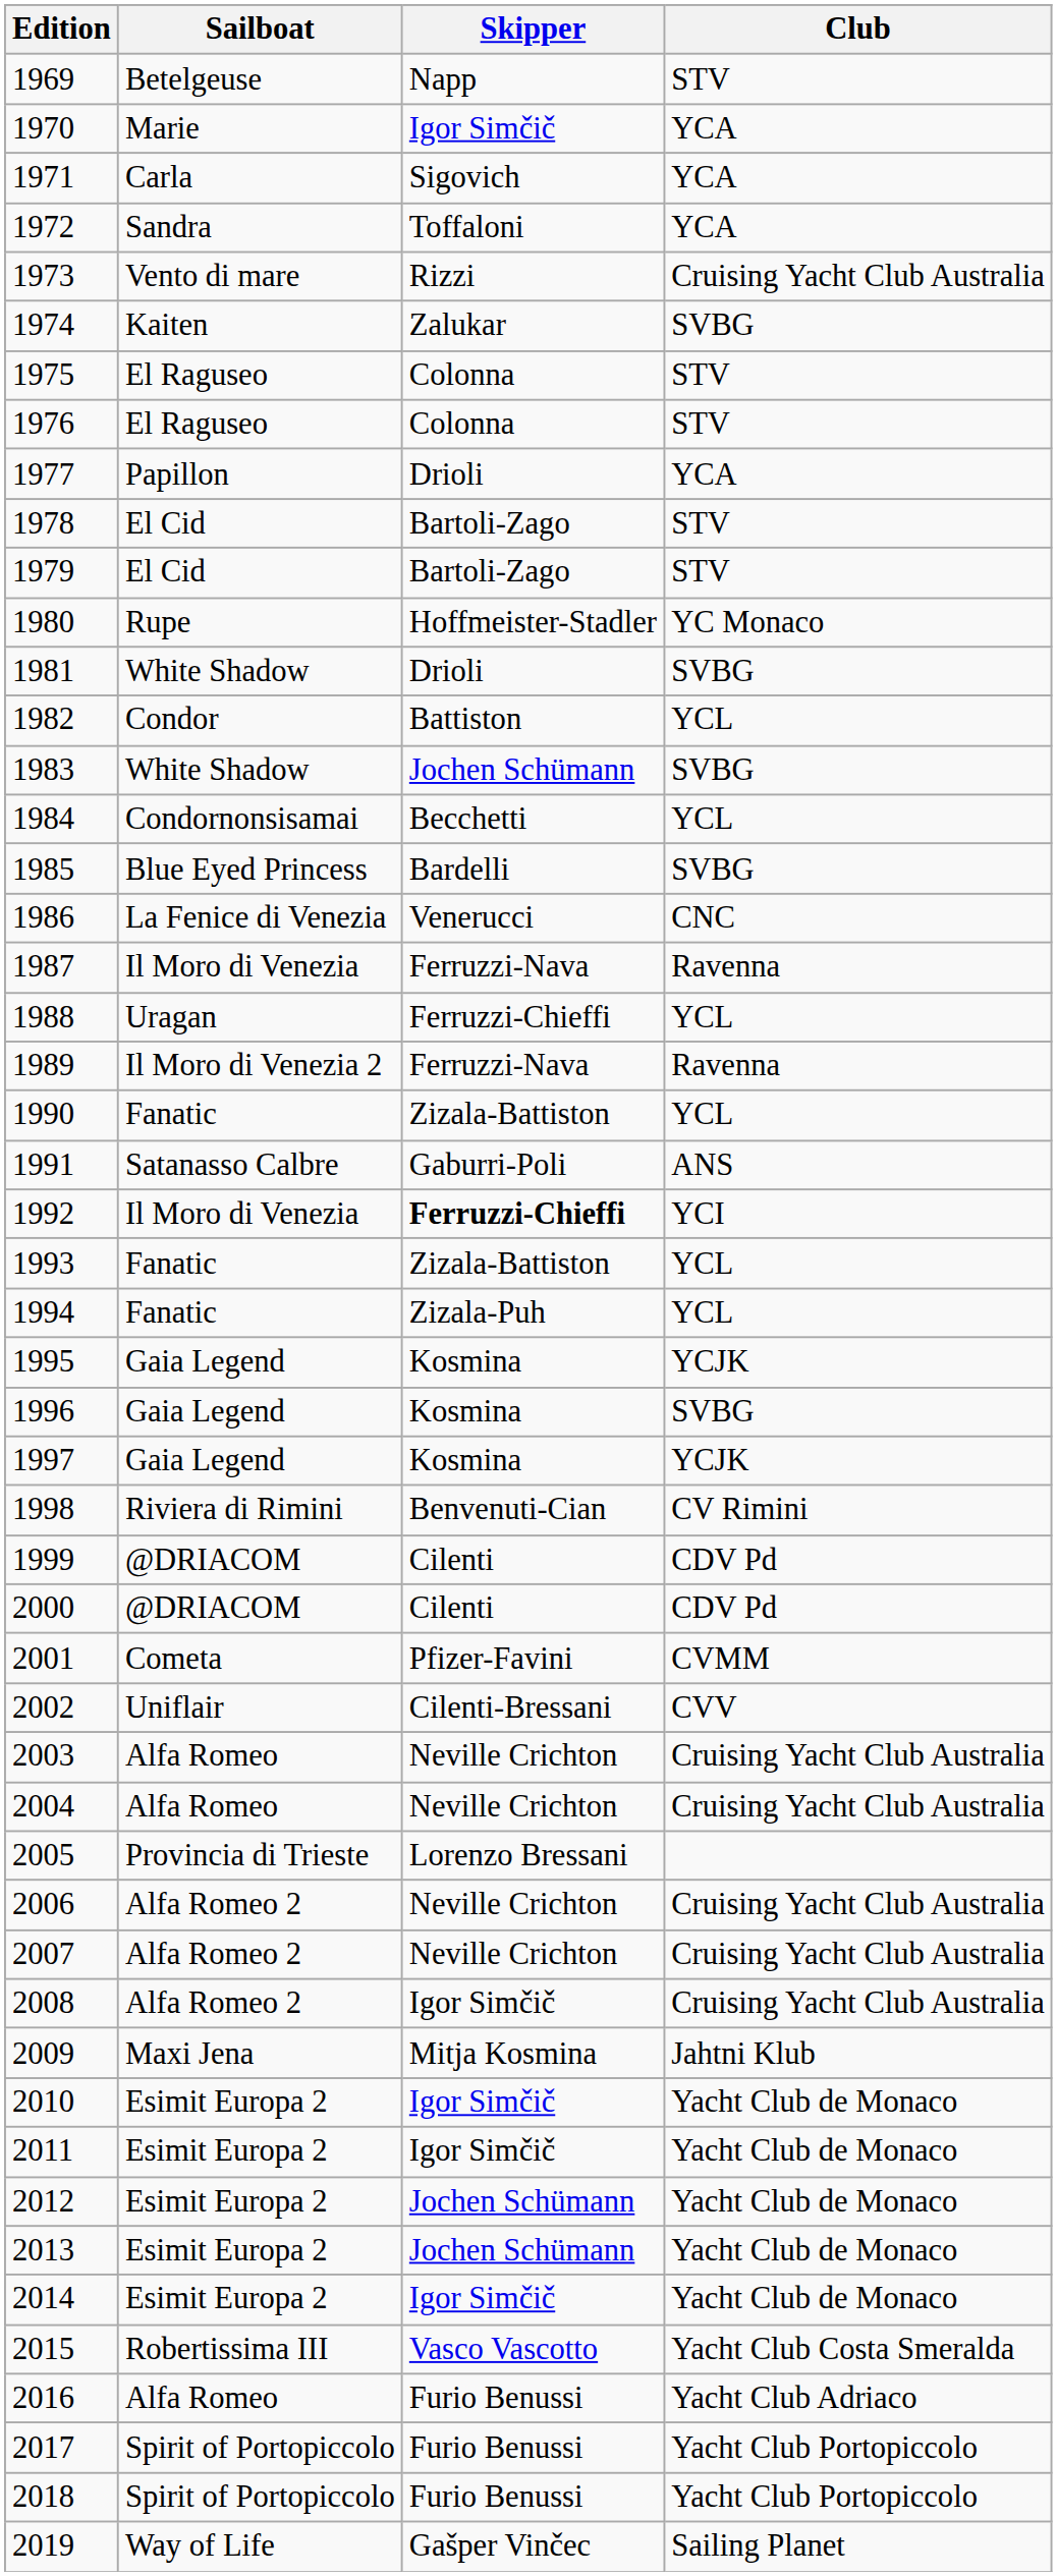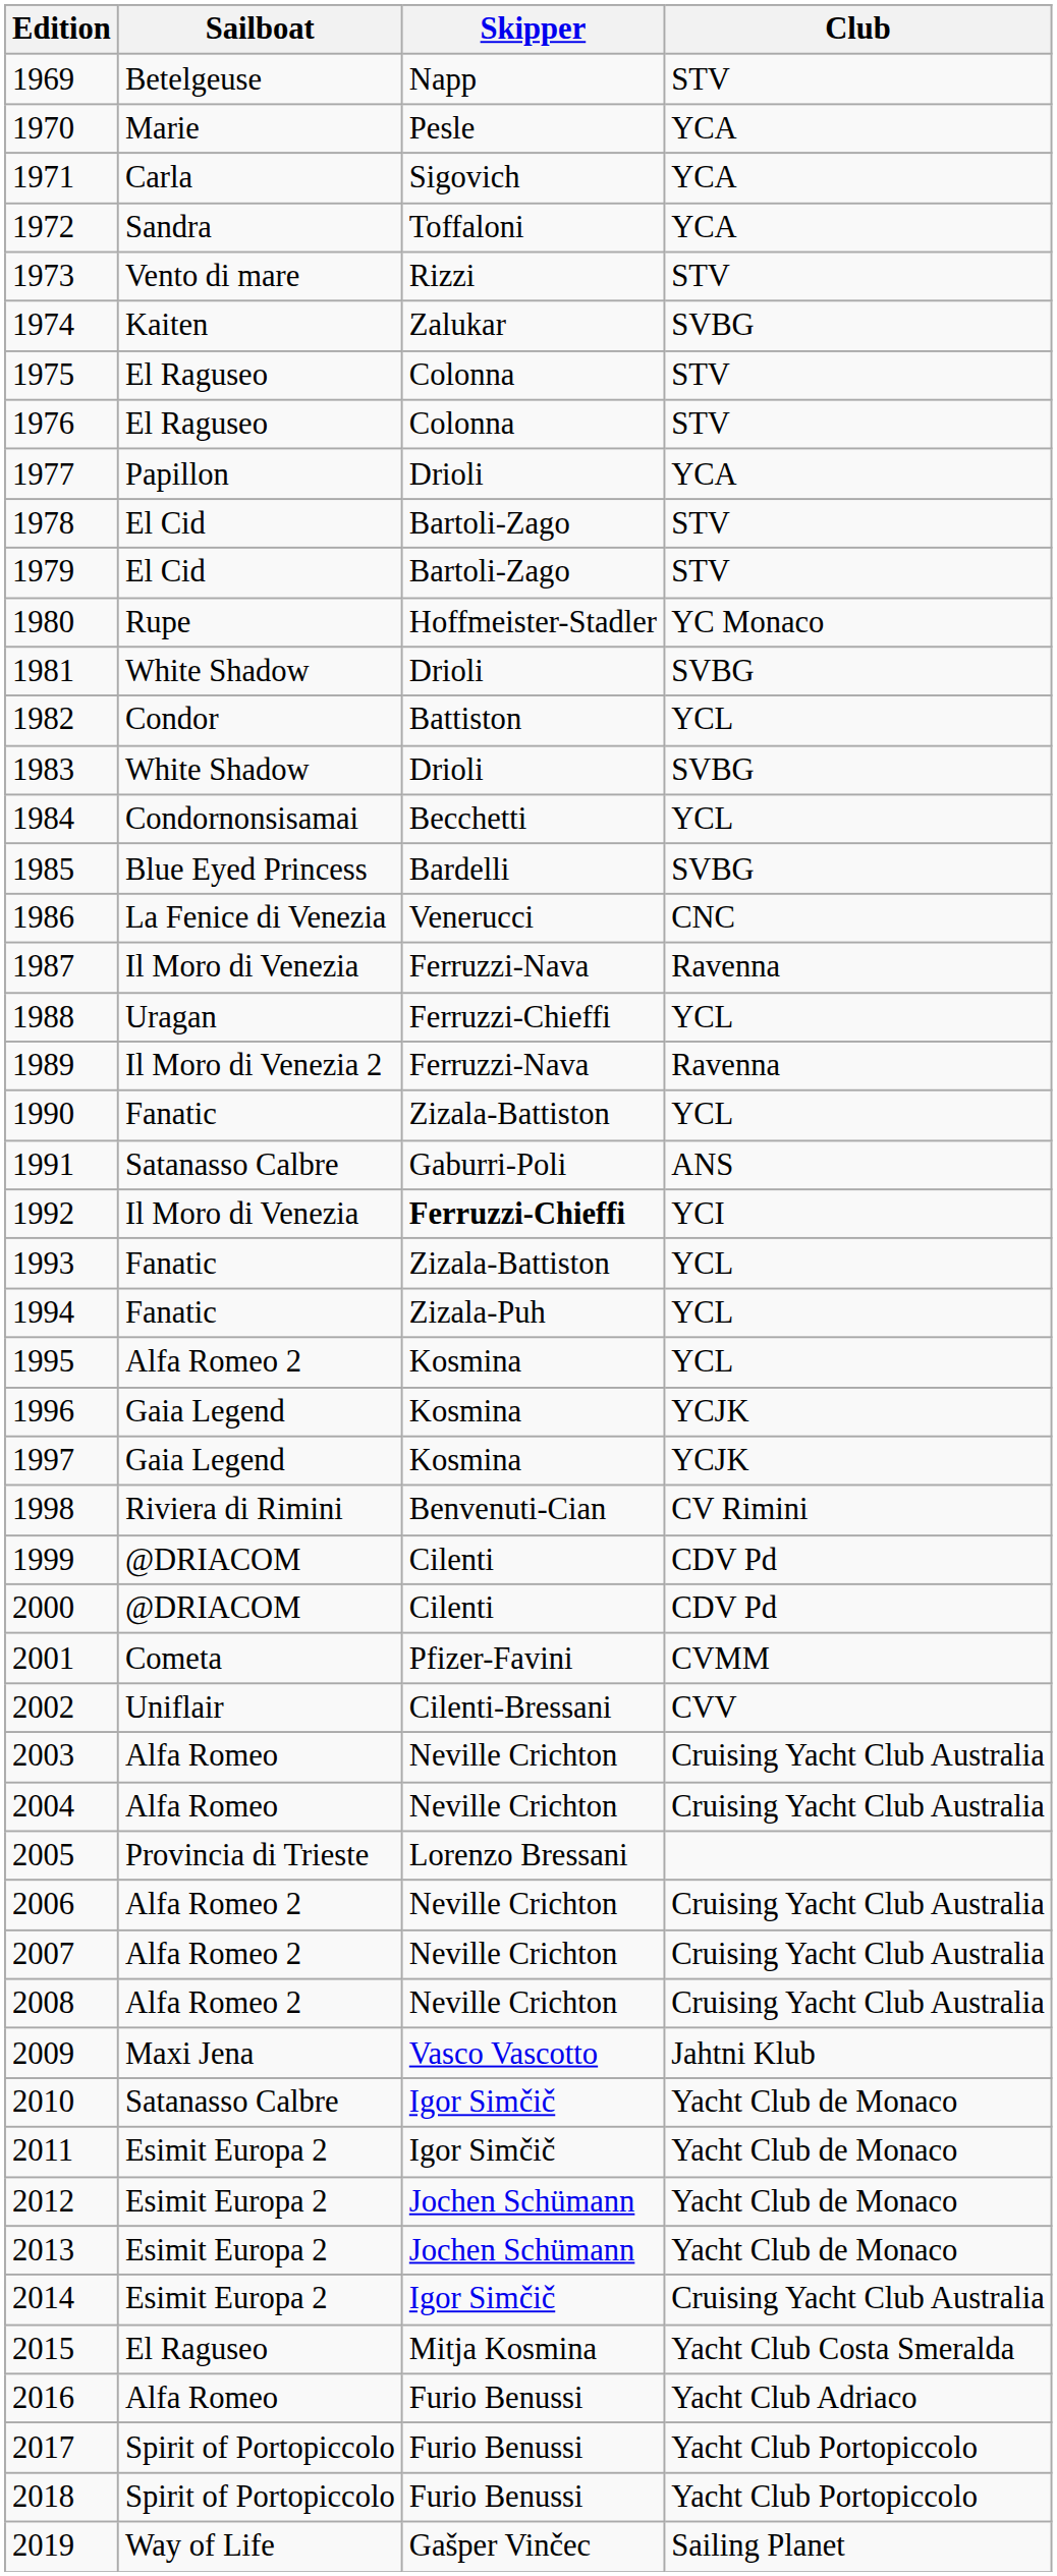 <table class="wikitable">
 <tr>
 <th>Edition</th>
 <th>Sailboat</th>
 <th><a href='#'>Skipper</a></th>
 <th>Club</th>
 </tr>
 <tr>
 <td>1969</td>
 <td>Betelgeuse</td>
 <td>Napp</td>
 <td>STV</td>
 </tr>
 <tr>
 <td>1970</td>
 <td>Marie</td>
-<td><a href='#'>Igor Simčič</a></td>
+<td>Pesle</td>
 <td>YCA</td>
 </tr>
 <tr>
 <td>1971</td>
 <td>Carla</td>
 <td>Sigovich</td>
 <td>YCA</td>
 </tr>
 <tr>
 <td>1972</td>
 <td>Sandra</td>
 <td>Toffaloni</td>
 <td>YCA</td>
 </tr>
 <tr>
 <td>1973</td>
 <td>Vento di mare</td>
 <td>Rizzi</td>
-<td>Cruising Yacht Club Australia</td>
+<td>STV</td>
 </tr>
 <tr>
 <td>1974</td>
 <td>Kaiten</td>
 <td>Zalukar</td>
 <td>SVBG</td>
 </tr>
 <tr>
 <td>1975</td>
 <td>El Raguseo</td>
 <td>Colonna</td>
 <td>STV</td>
 </tr>
 <tr>
 <td>1976</td>
 <td>El Raguseo</td>
 <td>Colonna</td>
 <td>STV</td>
 </tr>
 <tr>
 <td>1977</td>
 <td>Papillon</td>
 <td>Drioli</td>
 <td>YCA</td>
 </tr>
 <tr>
 <td>1978</td>
 <td>El Cid</td>
 <td>Bartoli-Zago</td>
 <td>STV</td>
 </tr>
 <tr>
 <td>1979</td>
 <td>El Cid</td>
 <td>Bartoli-Zago</td>
 <td>STV</td>
 </tr>
 <tr>
 <td>1980</td>
 <td>Rupe</td>
 <td>Hoffmeister-Stadler</td>
 <td>YC Monaco</td>
 </tr>
 <tr>
 <td>1981</td>
 <td>White Shadow</td>
 <td>Drioli</td>
 <td>SVBG</td>
 </tr>
 <tr>
 <td>1982</td>
 <td>Condor</td>
 <td>Battiston</td>
 <td>YCL</td>
 </tr>
 <tr>
 <td>1983</td>
 <td>White Shadow</td>
-<td><a href='#'>Jochen Schümann</a></td>
+<td>Drioli</td>
 <td>SVBG</td>
 </tr>
 <tr>
 <td>1984</td>
 <td>Condornonsisamai</td>
 <td>Becchetti</td>
 <td>YCL</td>
 </tr>
 <tr>
 <td>1985</td>
 <td>Blue Eyed Princess</td>
 <td>Bardelli</td>
 <td>SVBG</td>
 </tr>
 <tr>
 <td>1986</td>
 <td>La Fenice di Venezia</td>
 <td>Venerucci</td>
 <td>CNC</td>
 </tr>
 <tr>
 <td>1987</td>
 <td>Il Moro di Venezia</td>
 <td>Ferruzzi-Nava</td>
 <td>Ravenna</td>
 </tr>
 <tr>
 <td>1988</td>
 <td>Uragan</td>
 <td>Ferruzzi-Chieffi</td>
 <td>YCL</td>
 </tr>
 <tr>
 <td>1989</td>
 <td>Il Moro di Venezia 2</td>
 <td>Ferruzzi-Nava</td>
 <td>Ravenna</td>
 </tr>
 <tr>
 <td>1990</td>
 <td>Fanatic</td>
 <td>Zizala-Battiston</td>
 <td>YCL</td>
 </tr>
 <tr>
 <td>1991</td>
 <td>Satanasso Calbre</td>
 <td>Gaburri-Poli</td>
 <td>ANS</td>
 </tr>
 <tr>
 <td>1992</td>
 <td>Il Moro di Venezia</td>
 <td><strong>Ferruzzi-Chieffi</strong></td>
 <td>YCI</td>
 </tr>
 <tr>
 <td>1993</td>
 <td>Fanatic</td>
 <td>Zizala-Battiston</td>
 <td>YCL</td>
 </tr>
 <tr>
 <td>1994</td>
 <td>Fanatic</td>
 <td>Zizala-Puh</td>
 <td>YCL</td>
 </tr>
 <tr>
 <td>1995</td>
-<td>Gaia Legend</td>
+<td>Alfa Romeo 2</td>
 <td>Kosmina</td>
-<td>YCJK</td>
+<td>YCL</td>
 </tr>
 <tr>
 <td>1996</td>
 <td>Gaia Legend</td>
 <td>Kosmina</td>
-<td>SVBG</td>
+<td>YCJK</td>
 </tr>
 <tr>
 <td>1997</td>
 <td>Gaia Legend</td>
 <td>Kosmina</td>
 <td>YCJK</td>
 </tr>
 <tr>
 <td>1998</td>
 <td>Riviera di Rimini</td>
 <td>Benvenuti-Cian</td>
 <td>CV Rimini</td>
 </tr>
 <tr>
 <td>1999</td>
 <td>@DRIACOM</td>
 <td>Cilenti</td>
 <td>CDV Pd</td>
 </tr>
 <tr>
 <td>2000</td>
 <td>@DRIACOM</td>
 <td>Cilenti</td>
 <td>CDV Pd</td>
 </tr>
 <tr>
 <td>2001</td>
 <td>Cometa</td>
 <td>Pfizer-Favini</td>
 <td>CVMM</td>
 </tr>
 <tr>
 <td>2002</td>
 <td>Uniflair</td>
 <td>Cilenti-Bressani</td>
 <td>CVV</td>
 </tr>
 <tr>
 <td>2003</td>
 <td>Alfa Romeo</td>
 <td>Neville Crichton</td>
 <td>Cruising Yacht Club Australia</td>
 </tr>
 <tr>
 <td>2004</td>
 <td>Alfa Romeo</td>
 <td>Neville Crichton</td>
 <td>Cruising Yacht Club Australia</td>
 </tr>
 <tr>
 <td>2005</td>
 <td>Provincia di Trieste</td>
 <td>Lorenzo Bressani</td>
 <td></td>
 </tr>
 <tr>
 <td>2006</td>
 <td>Alfa Romeo 2</td>
 <td>Neville Crichton</td>
 <td>Cruising Yacht Club Australia</td>
 </tr>
 <tr>
 <td>2007</td>
 <td>Alfa Romeo 2</td>
 <td>Neville Crichton</td>
 <td>Cruising Yacht Club Australia</td>
 </tr>
 <tr>
 <td>2008</td>
 <td>Alfa Romeo 2</td>
-<td>Igor Simčič</td>
+<td>Neville Crichton</td>
 <td>Cruising Yacht Club Australia</td>
 </tr>
 <tr>
 <td>2009</td>
 <td>Maxi Jena</td>
-<td>Mitja Kosmina</td>
+<td><a href='#'>Vasco Vascotto</a></td>
 <td>Jahtni Klub</td>
 </tr>
 <tr>
 <td>2010</td>
-<td>Esimit Europa 2</td>
+<td>Satanasso Calbre</td>
 <td><a href='#'>Igor Simčič</a></td>
 <td>Yacht Club de Monaco</td>
 </tr>
 <tr>
 <td>2011</td>
 <td>Esimit Europa 2</td>
 <td>Igor Simčič</td>
 <td>Yacht Club de Monaco</td>
 </tr>
 <tr>
 <td>2012</td>
 <td>Esimit Europa 2</td>
 <td><a href='#'>Jochen Schümann</a></td>
 <td>Yacht Club de Monaco</td>
 </tr>
 <tr>
 <td>2013</td>
 <td>Esimit Europa 2</td>
 <td><a href='#'>Jochen Schümann</a></td>
 <td>Yacht Club de Monaco</td>
 </tr>
 <tr>
 <td>2014</td>
 <td>Esimit Europa 2</td>
 <td><a href='#'>Igor Simčič</a></td>
-<td>Yacht Club de Monaco</td>
+<td>Cruising Yacht Club Australia</td>
 </tr>
 <tr>
 <td>2015</td>
-<td>Robertissima III</td>
-<td><a href='#'>Vasco Vascotto</a></td>
+<td>El Raguseo</td>
+<td>Mitja Kosmina</td>
 <td>Yacht Club Costa Smeralda</td>
 </tr>
 <tr>
 <td>2016</td>
 <td>Alfa Romeo</td>
 <td>Furio Benussi</td>
 <td>Yacht Club Adriaco</td>
 </tr>
 <tr>
 <td>2017</td>
 <td>Spirit of Portopiccolo</td>
 <td>Furio Benussi</td>
 <td>Yacht Club Portopiccolo</td>
 </tr>
 <tr>
 <td>2018</td>
 <td>Spirit of Portopiccolo</td>
 <td>Furio Benussi</td>
 <td>Yacht Club Portopiccolo</td>
 </tr>
 <tr>
 <td>2019</td>
 <td>Way of Life</td>
 <td>Gašper Vinčec</td>
 <td>Sailing Planet</td>
 </tr>
 </table>
